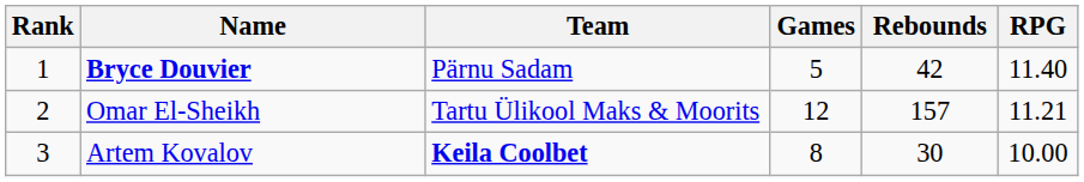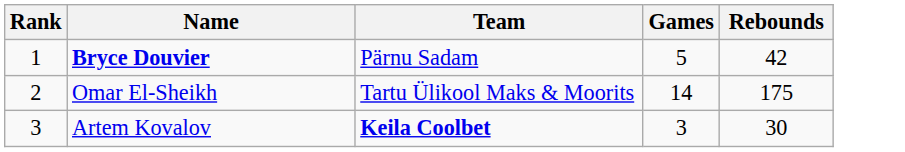 <table class="wikitable" style="text-align: center;">
 <tr>
 <th>Rank</th>
 <th width=200>Name</th>
 <th width=200>Team</th>
 <th>Games</th>
 <th width=75>Rebounds</th>
-<th width=40>RPG</th>
 </tr>
 <tr>
 <td>1</td>
 <td align="left"> <strong><a href='#'>Bryce Douvier</a></strong></td>
 <td align="left"><a href='#'>Pärnu Sadam</a></td>
 <td>5</td>
 <td>42</td>
-<td>11.40</td>
 </tr>
 <tr>
 <td>2</td>
 <td align="left"> <a href='#'>Omar El-Sheikh</a></td>
 <td align="left"><a href='#'>Tartu Ülikool Maks & Moorits</a></td>
-<td>12</td>
-<td>157</td>
-<td>11.21</td>
+<td>14</td>
+<td>175</td>
 </tr>
 <tr>
 <td>3</td>
 <td align="left"> <a href='#'>Artem Kovalov</a></td>
 <td align="left"><strong><a href='#'>Keila Coolbet</a></strong></td>
-<td>8</td>
+<td>3</td>
 <td>30</td>
-<td>10.00</td>
 </tr>
 </table>
